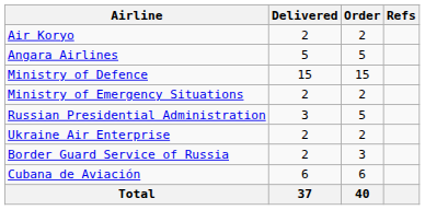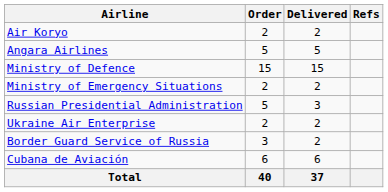 <table class="wikitable sortable" style="text-align:center;">
 <tr>
 <th>Airline</th>
+<th>Order</th>
 <th>Delivered</th>
-<th>Order</th>
 <th>Refs</th>
 </tr>
 <tr>
 <td style="text-align:left;"> <a href='#'>Air Koryo</a></td>
 <td>2</td>
 <td>2</td>
 <td></td>
 </tr>
 <tr>
 <td style="text-align:left;"> <a href='#'>Angara Airlines</a></td>
 <td>5</td>
 <td>5</td>
 <td></td>
 </tr>
 <tr>
 <td style="text-align:left;"> <a href='#'>Ministry of Defence</a></td>
+<td>15</td>
 <td style="text-align:center;">15</td>
-<td>15</td>
 <td></td>
 </tr>
 <tr>
 <td style="text-align:left;"> <a href='#'>Ministry of Emergency Situations</a></td>
+<td>2</td>
 <td style="text-align:center;">2</td>
-<td>2</td>
 <td></td>
 </tr>
 <tr>
 <td style="text-align:left;"> <a href='#'>Russian Presidential Administration</a></td>
+<td>5</td>
 <td>3</td>
-<td>5</td>
 <td></td>
 </tr>
 <tr>
 <td style="text-align:left;"> <a href='#'>Ukraine Air Enterprise</a></td>
 <td>2</td>
 <td>2</td>
 <td></td>
 </tr>
 <tr>
 <td style="text-align:left;"> <a href='#'>Border Guard Service of Russia</a></td>
+<td>3</td>
 <td>2</td>
-<td>3</td>
 <td></td>
 </tr>
 <tr>
 <td style="text-align:left;"> <a href='#'>Cubana de Aviación</a></td>
 <td>6</td>
 <td>6</td>
 <td></td>
 </tr>
 <tr class="sortbottom">
 <th>Total</th>
+<th>40</th>
 <th>37</th>
-<th>40</th>
 <th></th>
 </tr>
 </table>
